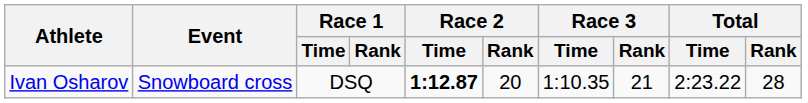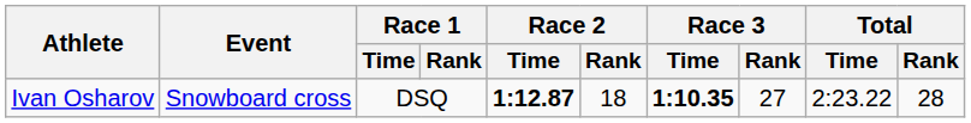 <table class="wikitable" style="font-size:90%">
 <tr>
 <th rowspan="2">Athlete</th>
 <th rowspan="2">Event</th>
 <th colspan=2>Race 1</th>
 <th colspan=2>Race 2</th>
 <th colspan=2>Race 3</th>
 <th colspan=2>Total</th>
 </tr>
 <tr style="font-size:95%">
 <th>Time</th>
 <th>Rank</th>
 <th>Time</th>
 <th>Rank</th>
 <th>Time</th>
 <th>Rank</th>
 <th>Time</th>
 <th>Rank</th>
 </tr>
 <tr align=center>
 <td align=left><a href='#'>Ivan Osharov</a></td>
 <td align=left><a href='#'>Snowboard cross</a></td>
 <td colspan=2>DSQ</td>
 <td><strong>1:12.87</strong></td>
-<td>20</td>
-<td>1:10.35</td>
-<td>21</td>
+<td>18</td>
+<td><strong>1:10.35</strong></td>
+<td>27</td>
 <td>2:23.22</td>
 <td>28</td>
 </tr>
 </table>
